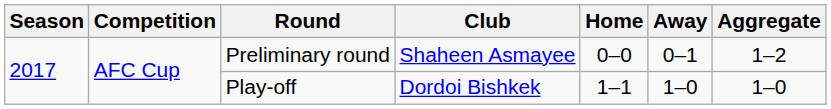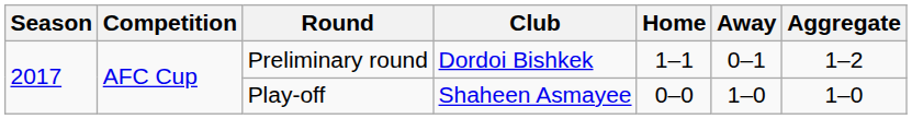 <table class="wikitable">
 <tr>
 <th>Season</th>
 <th>Competition</th>
 <th>Round</th>
 <th>Club</th>
 <th>Home</th>
 <th>Away</th>
 <th>Aggregate</th>
 </tr>
 <tr>
 <td rowspan="2"><a href='#'>2017</a></td>
 <td rowspan="2"><a href='#'>AFC Cup</a></td>
 <td rowspan="1">Preliminary round</td>
-<td> <a href='#'>Shaheen Asmayee</a></td>
-<td style="text-align:center;">0–0</td>
+<td> <a href='#'>Dordoi Bishkek</a></td>
+<td style="text-align:center;">1–1</td>
 <td style="text-align:center;">0–1</td>
 <td style="text-align:center;">1–2</td>
 </tr>
 <tr>
 <td rowspan="1">Play-off</td>
-<td> <a href='#'>Dordoi Bishkek</a></td>
-<td style="text-align:center;">1–1</td>
+<td> <a href='#'>Shaheen Asmayee</a></td>
+<td style="text-align:center;">0–0</td>
 <td style="text-align:center;">1–0</td>
 <td style="text-align:center;">1–0</td>
 </tr>
 </table>
